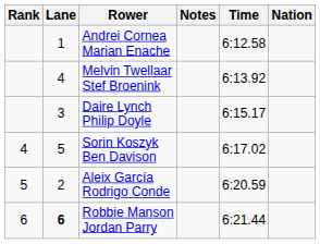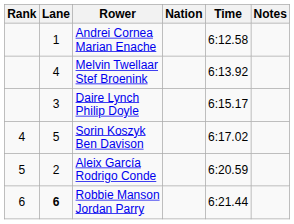 <table class="wikitable sortable" style="text-align:center">
 <tr>
 <th>Rank</th>
 <th>Lane</th>
 <th>Rower</th>
+<th>Nation</th>
+<th>Time</th>
 <th>Notes</th>
-<th>Time</th>
-<th>Nation</th>
 </tr>
 <tr>
 <td></td>
 <td>1</td>
 <td align=left><a href='#'>Andrei Cornea</a><br><a href='#'>Marian Enache</a></td>
+<td align=left></td>
+<td>6:12.58</td>
 <td></td>
-<td>6:12.58</td>
-<td align=left></td>
 </tr>
 <tr>
 <td></td>
 <td>4</td>
 <td align=left><a href='#'>Melvin Twellaar</a><br><a href='#'>Stef Broenink</a></td>
+<td align=left></td>
+<td>6:13.92</td>
 <td></td>
-<td>6:13.92</td>
-<td align=left></td>
 </tr>
 <tr>
 <td></td>
 <td>3</td>
 <td align=left><a href='#'>Daire Lynch</a><br><a href='#'>Philip Doyle</a></td>
+<td align=left></td>
+<td>6:15.17</td>
 <td></td>
-<td>6:15.17</td>
-<td align=left></td>
 </tr>
 <tr>
 <td>4</td>
 <td>5</td>
 <td align=left><a href='#'>Sorin Koszyk</a><br><a href='#'>Ben Davison</a></td>
+<td align=left></td>
+<td>6:17.02</td>
 <td></td>
-<td>6:17.02</td>
-<td align=left></td>
 </tr>
 <tr>
 <td>5</td>
 <td>2</td>
 <td align=left><a href='#'>Aleix García</a><br><a href='#'>Rodrigo Conde</a></td>
+<td align=left></td>
+<td>6:20.59</td>
 <td></td>
-<td>6:20.59</td>
-<td align=left></td>
 </tr>
 <tr>
 <td>6</td>
 <td><strong>6</strong></td>
 <td align=left><a href='#'>Robbie Manson</a><br><a href='#'>Jordan Parry</a></td>
+<td align=left></td>
+<td>6:21.44</td>
 <td></td>
-<td>6:21.44</td>
-<td align=left></td>
 </tr>
 </table>
